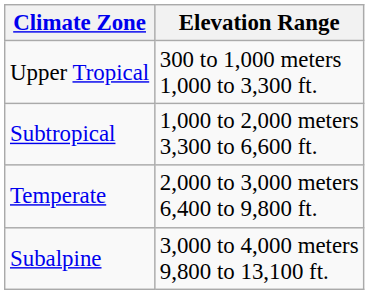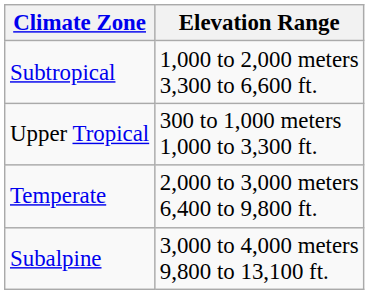 <table class="wikitable">
 <tr>
 <th><a href='#'>Climate Zone</a></th>
 <th>Elevation Range</th>
 </tr>
 <tr>
+<td><a href='#'>Subtropical</a></td>
+<td>1,000 to 2,000 meters<br>3,300 to 6,600 ft.</td>
+</tr>
+<tr>
 <td>Upper <a href='#'>Tropical</a></td>
 <td>300 to 1,000 meters<br>1,000 to 3,300 ft.</td>
-</tr>
-<tr>
-<td><a href='#'>Subtropical</a></td>
-<td>1,000 to 2,000 meters<br>3,300 to 6,600 ft.</td>
 </tr>
 <tr>
 <td><a href='#'>Temperate</a></td>
 <td>2,000 to 3,000 meters<br>6,400 to 9,800 ft.</td>
 </tr>
 <tr>
 <td><a href='#'>Subalpine</a></td>
 <td>3,000 to 4,000 meters<br>9,800 to 13,100 ft.</td>
 </tr>
 </table>
